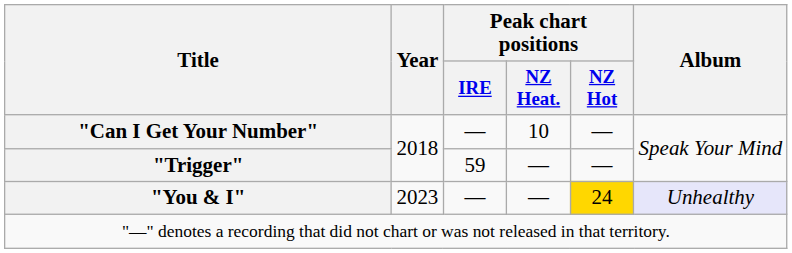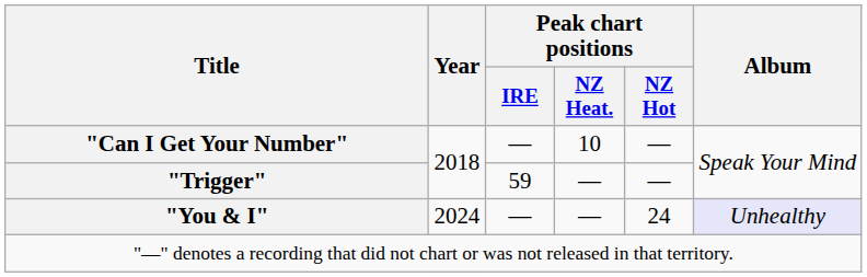 <table class="wikitable plainrowheaders" style="text-align:center;">
 <tr>
 <th scope="col" rowspan="2" style="width:18em;">Title</th>
 <th scope="col" rowspan="2" style="width:1em;">Year</th>
 <th scope="col" colspan="3">Peak chart positions</th>
 <th scope="col" rowspan="2">Album</th>
 </tr>
 <tr>
 <th scope="col" style="width:2.9em;font-size:90%;"><a href='#'>IRE</a><br></th>
 <th scope="col" style="width:2.9em;font-size:90%;"><a href='#'>NZ<br>Heat.</a><br></th>
 <th scope="col" style="width:2.9em;font-size:90%;"><a href='#'>NZ<br>Hot</a><br></th>
 </tr>
 <tr>
 <th scope="row">"Can I Get Your Number"</th>
 <td rowspan="2">2018</td>
 <td>—</td>
 <td>10</td>
 <td>—</td>
 <td rowspan="2"><em>Speak Your Mind</em></td>
 </tr>
 <tr>
 <th scope="row">"Trigger"</th>
 <td>59</td>
 <td>—</td>
 <td>—</td>
 </tr>
 <tr>
 <th scope="row">"You & I"<br></th>
-<td>2023</td>
+<td>2024</td>
 <td>—</td>
 <td>—</td>
-<td style="background: gold;">24</td>
+<td>24</td>
 <td style="background: lavender;"><em>Unhealthy</em></td>
 </tr>
 <tr>
 <td colspan="6"><small>"—" denotes a recording that did not chart or was not released in that territory.</small></td>
 </tr>
 </table>
